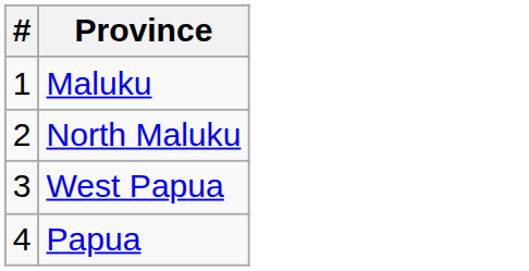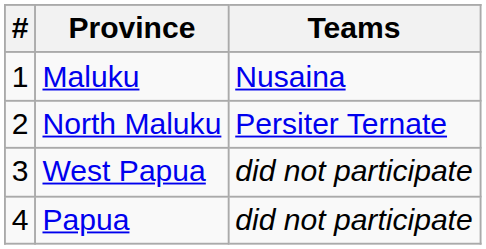 <table class="wikitable">
 <tr>
 <th>#</th>
 <th>Province</th>
+<th>Teams</th>
 </tr>
 <tr>
 <td>1</td>
 <td> <a href='#'>Maluku</a></td>
+<td><a href='#'>Nusaina</a></td>
 </tr>
 <tr>
 <td>2</td>
 <td> <a href='#'>North Maluku</a></td>
+<td><a href='#'>Persiter Ternate</a></td>
 </tr>
 <tr>
 <td>3</td>
 <td> <a href='#'>West Papua</a></td>
+<td><em>did not participate</em></td>
 </tr>
 <tr>
 <td>4</td>
 <td> <a href='#'>Papua</a></td>
+<td><em>did not participate</em></td>
 </tr>
 </table>
